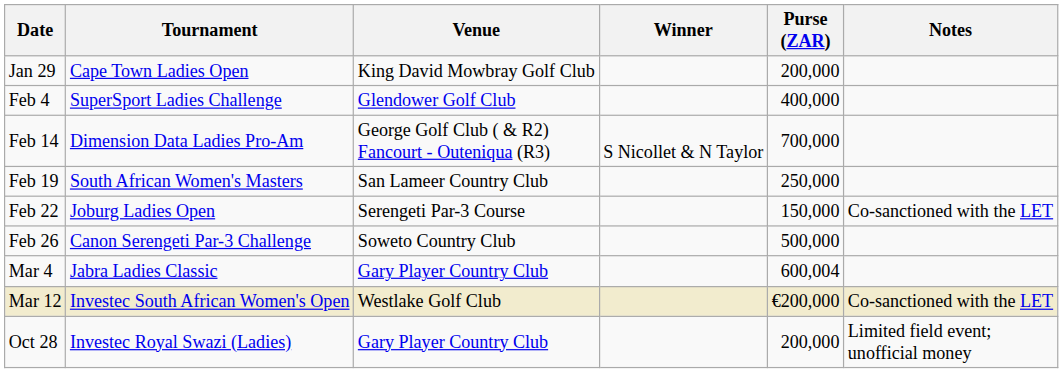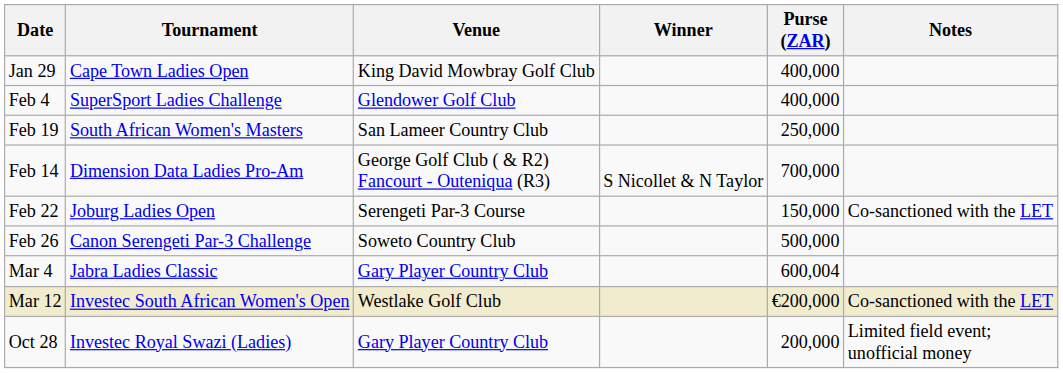 <table class="wikitable sortable" style="font-size:95%;">
 <tr>
 <th>Date</th>
 <th>Tournament</th>
 <th>Venue</th>
 <th>Winner</th>
 <th>Purse<br>(<a href='#'>ZAR</a>)</th>
 <th>Notes</th>
 </tr>
 <tr>
 <td>Jan 29</td>
 <td><a href='#'>Cape Town Ladies Open</a></td>
 <td>King David Mowbray Golf Club</td>
 <td> </td>
-<td align=right>200,000</td>
+<td align=right>400,000</td>
 <td></td>
 </tr>
 <tr>
 <td>Feb 4</td>
 <td><a href='#'>SuperSport Ladies Challenge</a></td>
 <td><a href='#'>Glendower Golf Club</a></td>
 <td> </td>
 <td align=right>400,000</td>
 <td></td>
 </tr>
 <tr>
+<td>Feb 19</td>
+<td><a href='#'>South African Women's Masters</a></td>
+<td>San Lameer Country Club</td>
+<td> </td>
+<td align=right>250,000</td>
+<td></td>
+</tr>
+<tr>
 <td>Feb 14</td>
 <td><a href='#'>Dimension Data Ladies Pro-Am</a></td>
 <td>George Golf Club ( & R2)<br><a href='#'>Fancourt - Outeniqua</a> (R3)</td>
 <td> <br> S Nicollet & N Taylor</td>
 <td align=right>700,000<br></td>
-<td></td>
-</tr>
-<tr>
-<td>Feb 19</td>
-<td><a href='#'>South African Women's Masters</a></td>
-<td>San Lameer Country Club</td>
-<td> </td>
-<td align=right>250,000</td>
 <td></td>
 </tr>
 <tr>
 <td>Feb 22</td>
 <td><a href='#'>Joburg Ladies Open</a></td>
 <td>Serengeti Par-3 Course</td>
 <td> </td>
 <td align=right>150,000</td>
 <td>Co-sanctioned with the <a href='#'>LET</a></td>
 </tr>
 <tr>
 <td>Feb 26</td>
 <td><a href='#'>Canon Serengeti Par-3 Challenge</a></td>
 <td>Soweto Country Club</td>
 <td> </td>
 <td align=right>500,000</td>
 <td></td>
 </tr>
 <tr>
 <td>Mar 4</td>
 <td><a href='#'>Jabra Ladies Classic</a></td>
 <td><a href='#'>Gary Player Country Club</a></td>
 <td> </td>
 <td align=right>600,004</td>
 <td></td>
 </tr>
 <tr style="background:#f2ecce;">
 <td>Mar 12</td>
 <td><a href='#'>Investec South African Women's Open</a></td>
 <td>Westlake Golf Club</td>
 <td> </td>
 <td align=right>€200,000</td>
 <td>Co-sanctioned with the <a href='#'>LET</a></td>
 </tr>
 <tr>
 <td>Oct 28</td>
 <td><a href='#'>Investec Royal Swazi (Ladies)</a></td>
 <td><a href='#'>Gary Player Country Club</a></td>
 <td> </td>
 <td align=right>200,000</td>
 <td>Limited field event;<br>unofficial money </td>
 </tr>
 </table>
